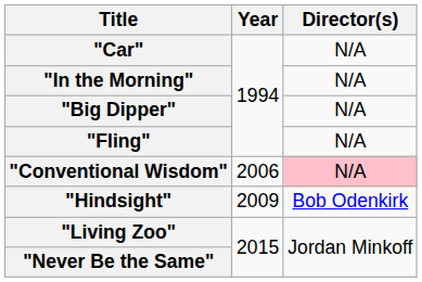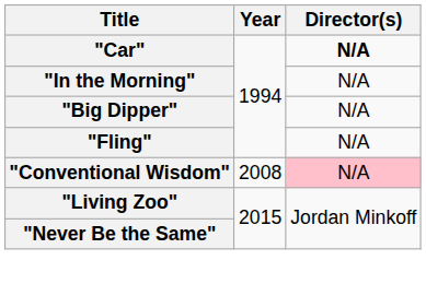 <table class="wikitable plainrowheaders" style="text-align:center;">
 <tr>
 <th scope="col">Title</th>
 <th scope="col">Year</th>
 <th scope="col">Director(s)</th>
 </tr>
 <tr>
 <th scope="row">"Car"</th>
 <td rowspan="4">1994</td>
-<td>N/A</td>
+<td><strong>N/A</strong></td>
 </tr>
 <tr>
 <th scope="row">"In the Morning"</th>
 <td>N/A</td>
 </tr>
 <tr>
 <th scope="row">"Big Dipper"</th>
 <td>N/A</td>
 </tr>
 <tr>
 <th scope="row">"Fling"</th>
 <td>N/A</td>
 </tr>
 <tr>
 <th scope="row">"Conventional Wisdom"</th>
-<td>2006</td>
+<td>2008</td>
 <td style="background: pink;">N/A</td>
-</tr>
-<tr>
-<th scope="row">"Hindsight"</th>
-<td>2009</td>
-<td><a href='#'>Bob Odenkirk</a></td>
 </tr>
 <tr>
 <th scope="row">"Living Zoo"</th>
 <td rowspan="2">2015</td>
 <td rowspan="2">Jordan Minkoff</td>
 </tr>
 <tr>
 <th scope="row">"Never Be the Same"</th>
 </tr>
 </table>
